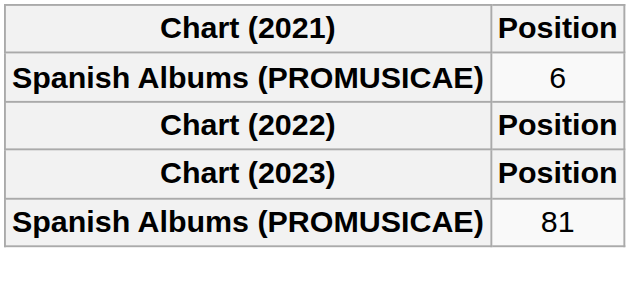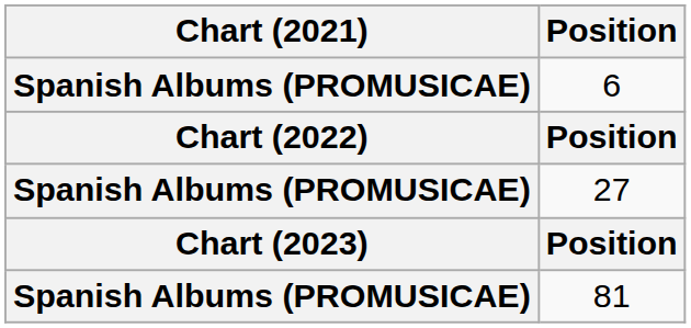 <table class="wikitable plainrowheaders" style="text-align:center">
 <tr>
 <th scope="col">Chart (2021)</th>
 <th scope="col">Position</th>
 </tr>
 <tr>
 <th scope="row">Spanish Albums (PROMUSICAE)</th>
 <td>6</td>
 </tr>
 <tr>
 <th scope="col">Chart (2022)</th>
 <th scope="col">Position</th>
 </tr>
 <tr>
+<th scope="row">Spanish Albums (PROMUSICAE)</th>
+<td>27</td>
+</tr>
+<tr>
 <th scope="col">Chart (2023)</th>
 <th scope="col">Position</th>
 </tr>
 <tr>
 <th scope="row">Spanish Albums (PROMUSICAE)</th>
 <td>81</td>
 </tr>
 </table>
